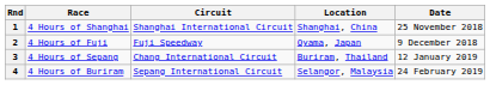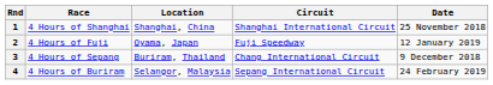 <table class="wikitable" style="font-size: 85%;">
 <tr>
 <th>Rnd</th>
 <th>Race</th>
+<th>Location</th>
 <th>Circuit</th>
-<th>Location</th>
 <th>Date</th>
 </tr>
 <tr>
 <th>1</th>
 <td><a href='#'>4 Hours of Shanghai</a></td>
+<td><a href='#'>Shanghai</a>, <a href='#'>China</a></td>
 <td> <a href='#'>Shanghai International Circuit</a></td>
-<td><a href='#'>Shanghai</a>, <a href='#'>China</a></td>
 <td>25 November 2018</td>
 </tr>
 <tr>
 <th>2</th>
 <td><a href='#'>4 Hours of Fuji</a></td>
+<td><a href='#'>Oyama</a>, <a href='#'>Japan</a></td>
 <td> <a href='#'>Fuji Speedway</a></td>
-<td><a href='#'>Oyama</a>, <a href='#'>Japan</a></td>
-<td>9 December 2018</td>
+<td>12 January 2019</td>
 </tr>
 <tr>
 <th>3</th>
 <td><a href='#'>4 Hours of Sepang</a></td>
+<td><a href='#'>Buriram</a>, <a href='#'>Thailand</a></td>
 <td> <a href='#'>Chang International Circuit</a></td>
-<td><a href='#'>Buriram</a>, <a href='#'>Thailand</a></td>
-<td>12 January 2019</td>
+<td>9 December 2018</td>
 </tr>
 <tr>
 <th>4</th>
 <td><a href='#'>4 Hours of Buriram</a></td>
+<td><a href='#'>Selangor</a>, <a href='#'>Malaysia</a></td>
 <td> <a href='#'>Sepang International Circuit</a></td>
-<td><a href='#'>Selangor</a>, <a href='#'>Malaysia</a></td>
 <td>24 February 2019</td>
 </tr>
 </table>
